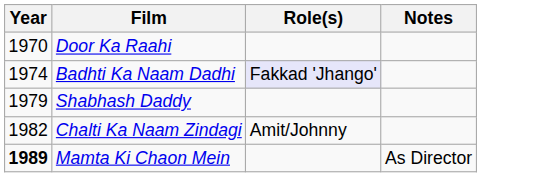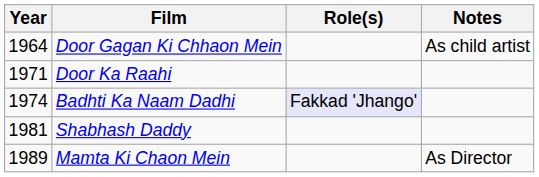 <table class="wikitable">
 <tr>
 <th>Year</th>
 <th>Film</th>
 <th>Role(s)</th>
 <th>Notes</th>
 </tr>
 <tr>
-<td>1970</td>
+<td>1964</td>
+<td><em><a href='#'>Door Gagan Ki Chhaon Mein</a></em></td>
+<td></td>
+<td>As child artist</td>
+</tr>
+<tr>
+<td>1971</td>
 <td><em><a href='#'>Door Ka Raahi</a></em></td>
 <td></td>
 <td></td>
 </tr>
 <tr>
 <td>1974</td>
 <td><em><a href='#'>Badhti Ka Naam Dadhi</a></em></td>
 <td style="background: lavender;">Fakkad 'Jhango'</td>
 <td></td>
 </tr>
 <tr>
-<td>1979</td>
+<td>1981</td>
 <td><em><a href='#'>Shabhash Daddy</a></em></td>
 <td></td>
 <td></td>
 </tr>
 <tr>
-<td>1982</td>
-<td><em><a href='#'>Chalti Ka Naam Zindagi</a></em></td>
-<td>Amit/Johnny</td>
-<td></td>
-</tr>
-<tr>
-<td><strong>1989</strong></td>
+<td>1989</td>
 <td><em><a href='#'>Mamta Ki Chaon Mein</a></em></td>
 <td></td>
 <td>As Director</td>
 </tr>
 </table>
